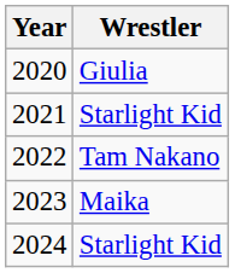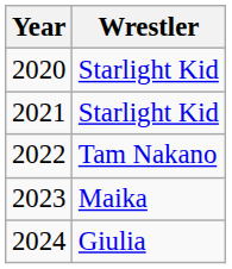 <table class="wikitable">
 <tr>
 <th>Year</th>
 <th>Wrestler</th>
 </tr>
 <tr>
 <td>2020</td>
-<td><a href='#'>Giulia</a></td>
+<td><a href='#'>Starlight Kid</a></td>
 </tr>
 <tr>
 <td>2021</td>
 <td><a href='#'>Starlight Kid</a></td>
 </tr>
 <tr>
 <td>2022</td>
 <td><a href='#'>Tam Nakano</a></td>
 </tr>
 <tr>
 <td>2023</td>
 <td><a href='#'>Maika</a></td>
 </tr>
 <tr>
 <td>2024</td>
-<td><a href='#'>Starlight Kid</a></td>
+<td><a href='#'>Giulia</a></td>
 </tr>
 </table>
